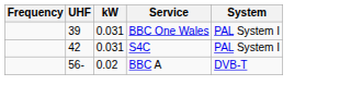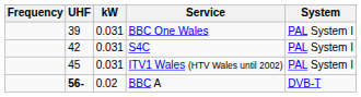 <table class="wikitable sortable">
 <tr>
 <th>Frequency</th>
 <th>UHF</th>
 <th>kW</th>
 <th>Service</th>
 <th>System</th>
 </tr>
 <tr>
 <td></td>
 <td>39</td>
 <td>0.031</td>
 <td><a href='#'>BBC One Wales</a></td>
 <td><a href='#'>PAL</a> System I</td>
 </tr>
 <tr>
 <td></td>
 <td>42</td>
 <td>0.031</td>
 <td><a href='#'>S4C</a></td>
 <td><a href='#'>PAL</a> System I</td>
 </tr>
 <tr>
 <td></td>
-<td>56-</td>
+<td>45</td>
+<td>0.031</td>
+<td><a href='#'>ITV1 Wales</a> <small>(HTV Wales until 2002)</small></td>
+<td><a href='#'>PAL</a> System I</td>
+</tr>
+<tr>
+<td></td>
+<td><strong>56-</strong></td>
 <td>0.02</td>
 <td><a href='#'>BBC</a> A</td>
 <td><a href='#'>DVB-T</a></td>
 </tr>
 </table>
